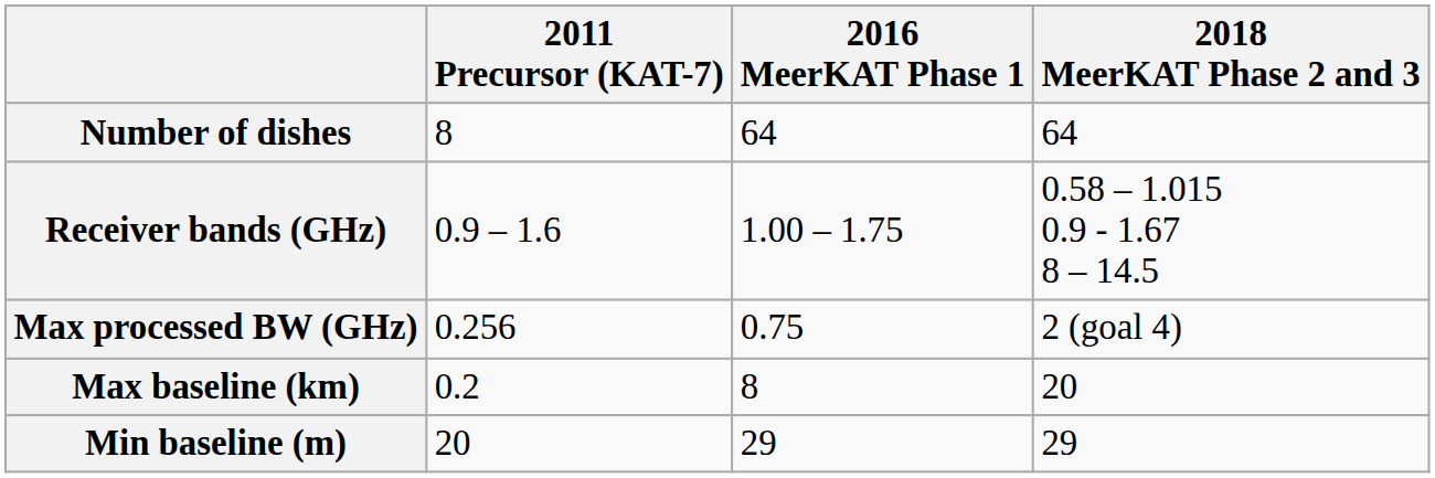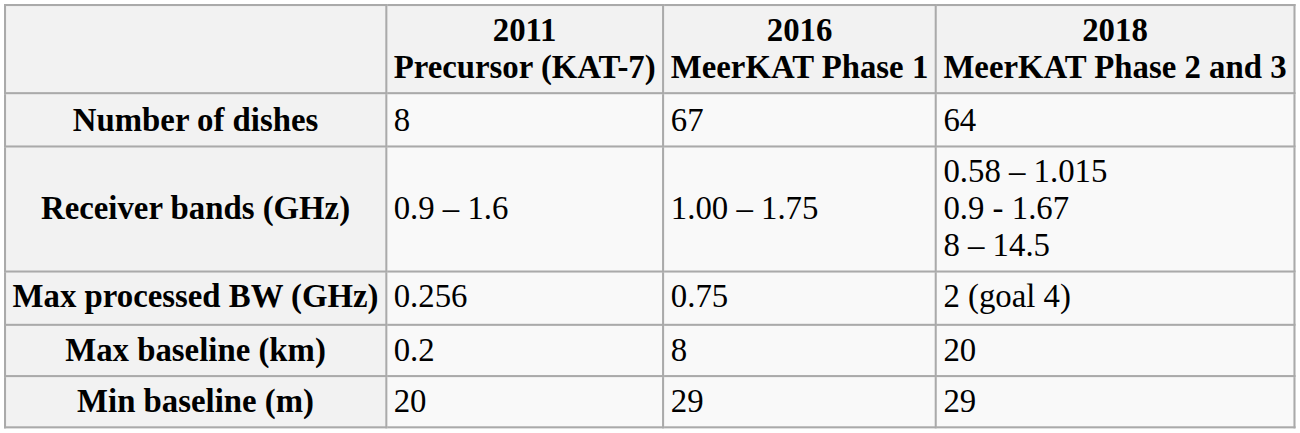 <table class="wikitable">
 <tr>
 <th></th>
 <th>2011<br>Precursor (KAT-7)</th>
 <th>2016<br>MeerKAT Phase 1</th>
 <th>2018<br> MeerKAT Phase 2 and 3</th>
 </tr>
 <tr>
 <th scope="row">Number of dishes</th>
 <td>8</td>
-<td>64</td>
+<td>67</td>
 <td>64</td>
 </tr>
 <tr>
 <th scope="row">Receiver bands (GHz)</th>
 <td>0.9 – 1.6</td>
 <td>1.00 – 1.75</td>
 <td>0.58 – 1.015<br>0.9 - 1.67<br>8 – 14.5</td>
 </tr>
 <tr>
 <th scope="row">Max processed BW (GHz)</th>
 <td>0.256</td>
 <td>0.75</td>
 <td>2 (goal 4)</td>
 </tr>
 <tr>
 <th scope="row">Max baseline (km)</th>
 <td>0.2</td>
 <td>8</td>
 <td>20</td>
 </tr>
 <tr>
 <th scope="row">Min baseline (m)</th>
 <td>20</td>
 <td>29</td>
 <td>29</td>
 </tr>
 </table>
